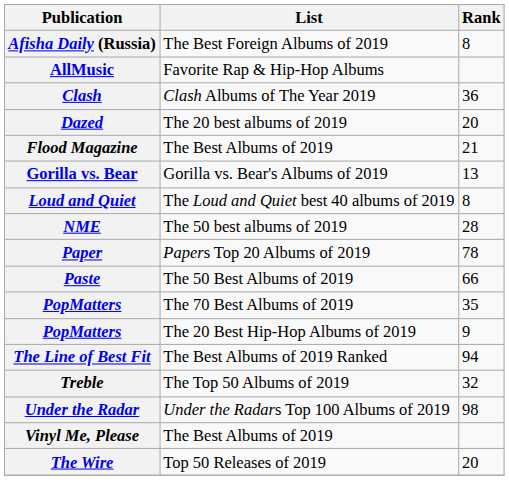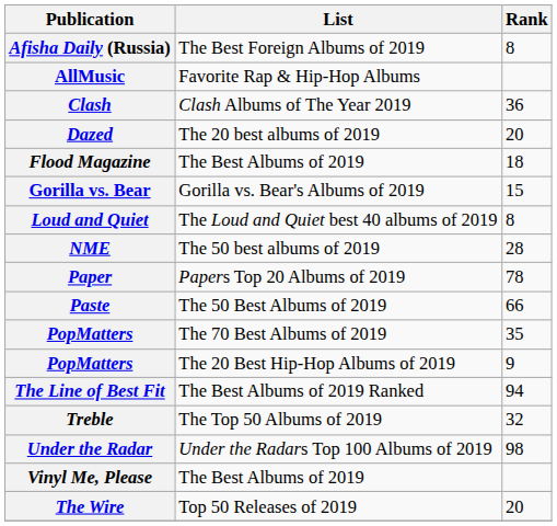 <table class="wikitable plainrowheaders sortable">
 <tr>
 <th scope="col">Publication</th>
 <th scope="col">List</th>
 <th scope="col" style="text-align:center;">Rank</th>
 </tr>
 <tr>
 <th scope="row"><em><a href='#'>Afisha Daily</a></em> (Russia)</th>
 <td>The Best Foreign Albums of 2019</td>
 <td>8</td>
 </tr>
 <tr>
 <th scope="row"><a href='#'>AllMusic</a></th>
 <td>Favorite Rap & Hip-Hop Albums</td>
 <td></td>
 </tr>
 <tr>
 <th scope="row"><em><a href='#'>Clash</a></em></th>
 <td><em>Clash</em> Albums of The Year 2019</td>
 <td>36</td>
 </tr>
 <tr>
 <th scope="row"><em><a href='#'>Dazed</a></em></th>
 <td>The 20 best albums of 2019</td>
 <td>20</td>
 </tr>
 <tr>
 <th scope="row"><em>Flood Magazine</em></th>
 <td>The Best Albums of 2019</td>
-<td>21</td>
+<td>18</td>
 </tr>
 <tr>
 <th scope="row"><a href='#'>Gorilla vs. Bear</a></th>
 <td>Gorilla vs. Bear's Albums of 2019</td>
-<td>13</td>
+<td>15</td>
 </tr>
 <tr>
 <th scope="row"><em><a href='#'>Loud and Quiet</a></em></th>
 <td>The <em>Loud and Quiet</em> best 40 albums of 2019</td>
 <td>8</td>
 </tr>
 <tr>
 <th scope="row"><em><a href='#'>NME</a></em></th>
 <td>The 50 best albums of 2019</td>
 <td>28</td>
 </tr>
 <tr>
 <th scope="row"><em><a href='#'>Paper</a></em></th>
 <td><em>Paper</em>s Top 20 Albums of 2019</td>
 <td>78</td>
 </tr>
 <tr>
 <th scope="row"><em><a href='#'>Paste</a></em></th>
 <td>The 50 Best Albums of 2019</td>
 <td>66</td>
 </tr>
 <tr>
 <th scope="row"><em><a href='#'>PopMatters</a></em></th>
 <td>The 70 Best Albums of 2019</td>
 <td>35</td>
 </tr>
 <tr>
 <th scope="row"><em><a href='#'>PopMatters</a></em></th>
 <td>The 20 Best Hip-Hop Albums of 2019</td>
 <td>9</td>
 </tr>
 <tr>
 <th scope="row"><em><a href='#'>The Line of Best Fit</a></em></th>
 <td>The Best Albums of 2019 Ranked</td>
 <td>94</td>
 </tr>
 <tr>
 <th scope="row"><em>Treble</em></th>
 <td>The Top 50 Albums of 2019</td>
 <td>32</td>
 </tr>
 <tr>
 <th scope="row"><em><a href='#'>Under the Radar</a></em></th>
 <td><em>Under the Radar</em>s Top 100 Albums of 2019</td>
 <td>98</td>
 </tr>
 <tr>
 <th scope="row"><em>Vinyl Me, Please</em></th>
 <td>The Best Albums of 2019</td>
 <td></td>
 </tr>
 <tr>
 <th scope="row"><em><a href='#'>The Wire</a></em></th>
 <td>Top 50 Releases of 2019</td>
 <td>20</td>
 </tr>
 <tr>
 </tr>
 </table>
